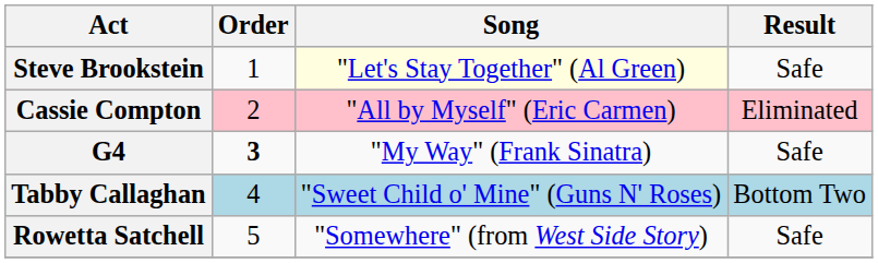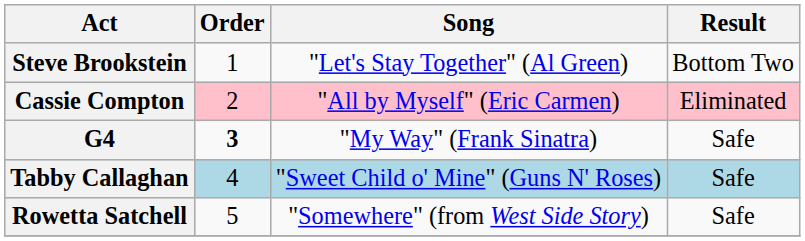 <table class="wikitable plainrowheaders" style="text-align:center;">
 <tr>
 <th>Act</th>
 <th>Order</th>
 <th>Song</th>
 <th>Result</th>
 </tr>
 <tr>
 <th scope="row">Steve Brookstein</th>
 <td>1</td>
-<td style="background: lightyellow;">"<a href='#'>Let's Stay Together</a>" (<a href='#'>Al Green</a>)</td>
-<td>Safe</td>
+<td>"<a href='#'>Let's Stay Together</a>" (<a href='#'>Al Green</a>)</td>
+<td>Bottom Two</td>
 </tr>
 <tr style="background:pink">
 <th scope="row">Cassie Compton</th>
 <td>2</td>
 <td>"<a href='#'>All by Myself</a>" (<a href='#'>Eric Carmen</a>)</td>
 <td>Eliminated</td>
 </tr>
 <tr>
 <th scope="row">G4</th>
 <td><strong>3</strong></td>
 <td>"<a href='#'>My Way</a>" (<a href='#'>Frank Sinatra</a>)</td>
 <td>Safe</td>
 </tr>
 <tr style="background: lightblue">
 <th scope="row">Tabby Callaghan</th>
 <td>4</td>
 <td>"<a href='#'>Sweet Child o' Mine</a>" (<a href='#'>Guns N' Roses</a>)</td>
-<td>Bottom Two</td>
+<td>Safe</td>
 </tr>
 <tr>
 <th scope="row">Rowetta Satchell</th>
 <td>5</td>
 <td>"<a href='#'>Somewhere</a>" (from   <em><a href='#'>West Side Story</a></em>)</td>
 <td>Safe</td>
 </tr>
 <tr>
 </tr>
 </table>
